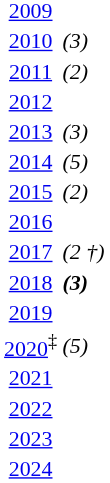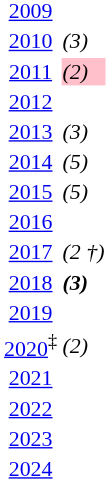 <table>
 <tr>
 <td align="center"><a href='#'>2009</a></td>
 <td></td>
 <td></td>
 <td></td>
 </tr>
 <tr>
 <td align="center"><a href='#'>2010</a></td>
 <td> <em>(3)</em></td>
 <td></td>
 <td></td>
 </tr>
 <tr>
 <td align="center"><a href='#'>2011</a></td>
-<td> <em>(2)</em></td>
+<td style="background: pink;"> <em>(2)</em></td>
 <td></td>
 <td></td>
 </tr>
 <tr>
 <td align="center"><a href='#'>2012</a></td>
 <td></td>
 <td></td>
 <td></td>
 </tr>
 <tr>
 <td align="center"><a href='#'>2013</a></td>
 <td> <em>(3)</em></td>
 <td></td>
 <td></td>
 </tr>
 <tr>
 <td align="center"><a href='#'>2014</a></td>
 <td> <em>(5)</em></td>
 <td></td>
 <td></td>
 </tr>
 <tr>
 <td align="center"><a href='#'>2015</a></td>
-<td> <em>(2)</em></td>
+<td> <em>(5)</em></td>
 <td></td>
 <td></td>
 </tr>
 <tr>
 <td align="center"><a href='#'>2016</a></td>
 <td></td>
 <td></td>
 <td></td>
 </tr>
 <tr>
 <td align="center"><a href='#'>2017</a></td>
 <td> <em>(2 †)</em></td>
 <td></td>
 <td></td>
 </tr>
 <tr>
 <td align="center"><a href='#'>2018</a></td>
 <td><strong> <em>(3)</em></strong></td>
 <td></td>
 <td></td>
 </tr>
 <tr>
 <td align="center"><a href='#'>2019</a></td>
 <td></td>
 <td></td>
 <td></td>
 </tr>
 <tr>
 <td align="center"><a href='#'>2020</a><sup>‡</sup></td>
-<td> <em>(5)</em></td>
+<td> <em>(2)</em></td>
 <td></td>
 <td></td>
 </tr>
 <tr>
 <td align="center"><a href='#'>2021</a></td>
 <td></td>
 <td></td>
 <td></td>
 </tr>
 <tr>
 <td align="center"><a href='#'>2022</a></td>
 <td></td>
 <td></td>
 <td></td>
 </tr>
 <tr>
 <td align="center"><a href='#'>2023</a></td>
 <td></td>
 <td></td>
 <td></td>
 </tr>
 <tr>
 <td align="center"><a href='#'>2024</a></td>
 <td></td>
 <td></td>
 <td></td>
 </tr>
 </table>
